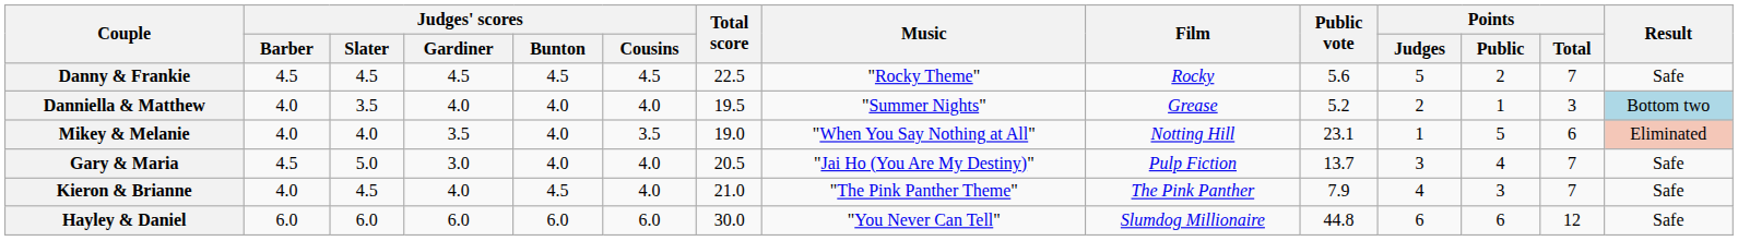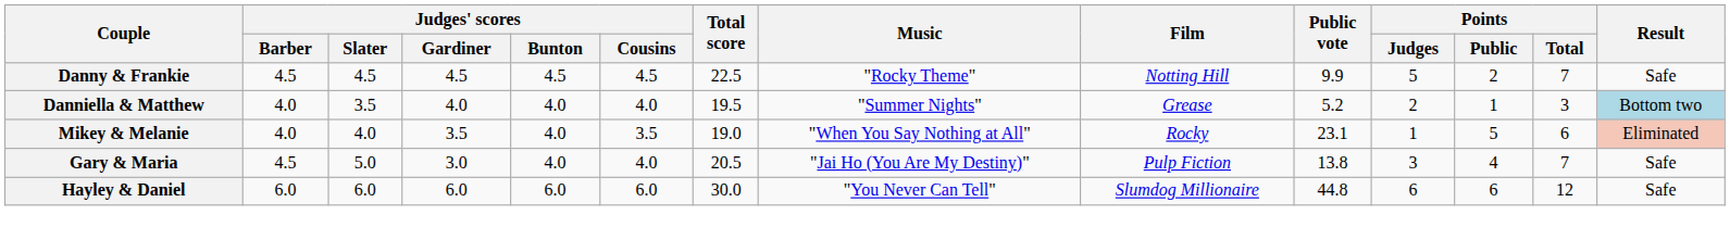 <table class="wikitable sortable" style="text-align:center; ; font-size:90%; width:90%">
 <tr>
 <th scope="col" rowspan=2>Couple</th>
 <th scope="col" colspan=5 class="unsortable">Judges' scores</th>
 <th scope="col" rowspan=2>Total<br>score</th>
 <th scope="col" rowspan=2 class="unsortable">Music</th>
 <th scope="col" rowspan=2 class="unsortable">Film</th>
 <th scope="col" rowspan=2>Public<br>vote</th>
 <th scope="col" colspan=3>Points</th>
 <th scope="col" rowspan=2 class="unsortable">Result</th>
 </tr>
 <tr>
 <th class="unsortable">Barber</th>
 <th class="unsortable">Slater</th>
 <th class="unsortable">Gardiner</th>
 <th class="unsortable">Bunton</th>
 <th class="unsortable">Cousins</th>
 <th class="unsortable">Judges</th>
 <th class="unsortable">Public</th>
 <th>Total</th>
 </tr>
 <tr>
 <th scope="row">Danny & Frankie</th>
 <td style="text-align:center;">4.5</td>
 <td style="text-align:center;">4.5</td>
 <td style="text-align:center;">4.5</td>
 <td style="text-align:center;">4.5</td>
 <td style="text-align:center;">4.5</td>
 <td style="text-align:center;">22.5</td>
 <td style="text-align:center;">"<a href='#'>Rocky Theme</a>"</td>
-<td><em><a href='#'>Rocky</a></em></td>
-<td>5.6</td>
+<td><em><a href='#'>Notting Hill</a></em></td>
+<td>9.9</td>
 <td style="text-align:center;">5</td>
 <td style="text-align:center;">2</td>
 <td style="text-align:center;">7</td>
 <td style="text-align:center;">Safe</td>
 </tr>
 <tr>
 <th scope="row">Danniella & Matthew</th>
 <td style="text-align:center;">4.0</td>
 <td style="text-align:center;">3.5</td>
 <td style="text-align:center;">4.0</td>
 <td style="text-align:center;">4.0</td>
 <td style="text-align:center;">4.0</td>
 <td style="text-align:center;">19.5</td>
 <td style="text-align:center;">"<a href='#'>Summer Nights</a>"</td>
 <td><em><a href='#'>Grease</a></em></td>
 <td>5.2</td>
 <td style="text-align:center;">2</td>
 <td style="text-align:center;">1</td>
 <td style="text-align:center;">3</td>
 <td bgcolor=lightblue>Bottom two</td>
 </tr>
 <tr>
 <th scope="row">Mikey & Melanie</th>
 <td style="text-align:center;">4.0</td>
 <td style="text-align:center;">4.0</td>
 <td style="text-align:center;">3.5</td>
 <td style="text-align:center;">4.0</td>
 <td style="text-align:center;">3.5</td>
 <td style="text-align:center;">19.0</td>
 <td style="text-align:center;">"<a href='#'>When You Say Nothing at All</a>"</td>
-<td><em><a href='#'>Notting Hill</a></em></td>
+<td><em><a href='#'>Rocky</a></em></td>
 <td>23.1</td>
 <td style="text-align:center;">1</td>
 <td style="text-align:center;">5</td>
 <td style="text-align:center;">6</td>
 <td bgcolor="f4c7b8">Eliminated</td>
 </tr>
 <tr>
 <th scope="row">Gary & Maria</th>
 <td style="text-align:center;">4.5</td>
 <td style="text-align:center;">5.0</td>
 <td style="text-align:center;">3.0</td>
 <td style="text-align:center;">4.0</td>
 <td style="text-align:center;">4.0</td>
 <td style="text-align:center;">20.5</td>
 <td style="text-align:center;">"<a href='#'>Jai Ho (You Are My Destiny)</a>"</td>
 <td><em><a href='#'>Pulp Fiction</a></em></td>
-<td>13.7</td>
+<td>13.8</td>
 <td style="text-align:center;">3</td>
 <td style="text-align:center;">4</td>
-<td style="text-align:center;">7</td>
-<td style="text-align:center;">Safe</td>
-</tr>
-<tr>
-<th scope="row">Kieron & Brianne</th>
-<td style="text-align:center;">4.0</td>
-<td style="text-align:center;">4.5</td>
-<td style="text-align:center;">4.0</td>
-<td style="text-align:center;">4.5</td>
-<td style="text-align:center;">4.0</td>
-<td style="text-align:center;">21.0</td>
-<td style="text-align:center;">"<a href='#'>The Pink Panther Theme</a>"</td>
-<td><em><a href='#'>The Pink Panther</a></em></td>
-<td>7.9</td>
-<td style="text-align:center;">4</td>
-<td style="text-align:center;">3</td>
 <td style="text-align:center;">7</td>
 <td style="text-align:center;">Safe</td>
 </tr>
 <tr>
 <th scope="row">Hayley & Daniel</th>
 <td style="text-align:center;">6.0</td>
 <td style="text-align:center;">6.0</td>
 <td style="text-align:center;">6.0</td>
 <td style="text-align:center;">6.0</td>
 <td style="text-align:center;">6.0</td>
 <td style="text-align:center;">30.0</td>
 <td style="text-align:center;">"<a href='#'>You Never Can Tell</a>"</td>
 <td><em><a href='#'>Slumdog Millionaire</a></em></td>
 <td>44.8</td>
 <td style="text-align:center;">6</td>
 <td style="text-align:center;">6</td>
 <td style="text-align:center;">12</td>
 <td style="text-align:center;">Safe</td>
 </tr>
 </table>
